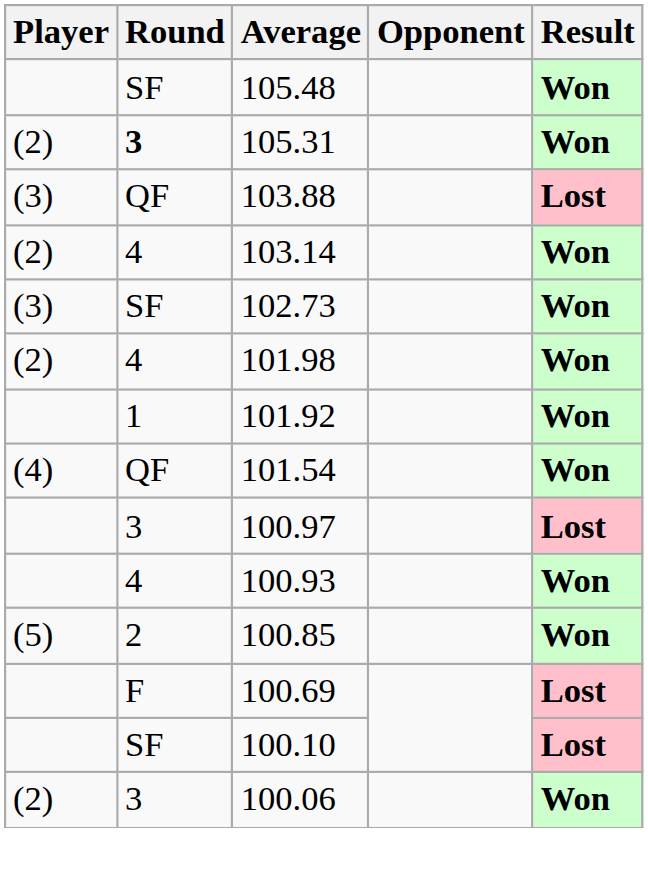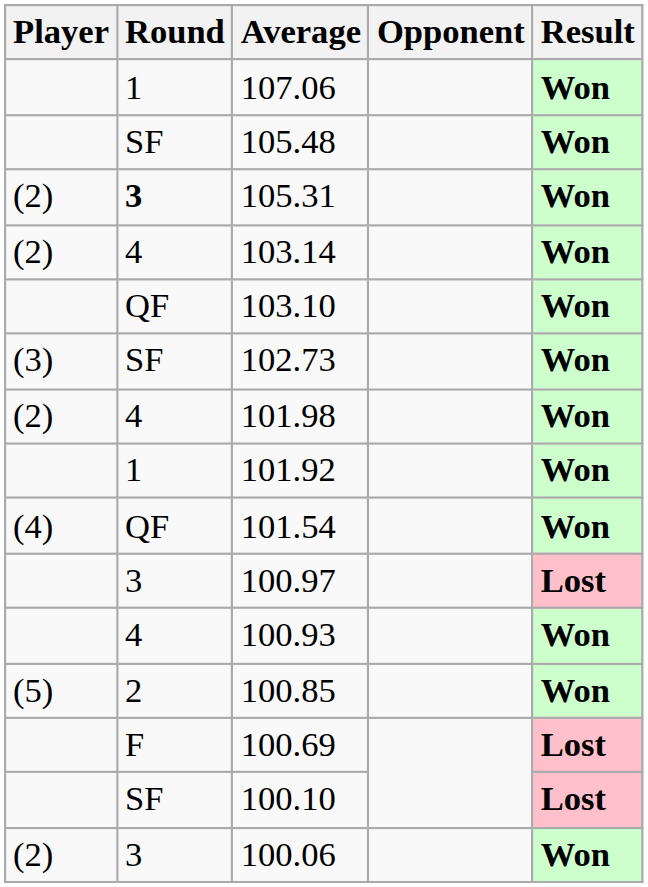 <table class ="wikitable sortable">
 <tr>
 <th>Player</th>
 <th>Round</th>
 <th>Average</th>
 <th>Opponent</th>
 <th>Result</th>
+</tr>
+<tr>
+<td></td>
+<td>1</td>
+<td>107.06</td>
+<td></td>
+<td style="background:#CCFFCC;"><strong>Won</strong></td>
 </tr>
 <tr>
 <td></td>
 <td>SF</td>
 <td>105.48</td>
 <td></td>
 <td style="background:#CCFFCC;"><strong>Won</strong></td>
 </tr>
 <tr>
 <td> (2)</td>
 <td><strong>3</strong></td>
 <td>105.31</td>
 <td></td>
 <td style="background:#CCFFCC;"><strong>Won</strong></td>
 </tr>
 <tr>
-<td> (3)</td>
-<td>QF</td>
-<td>103.88</td>
-<td></td>
-<td style="background:pink;"><strong>Lost</strong></td>
-</tr>
-<tr>
 <td> (2)</td>
 <td>4</td>
 <td>103.14</td>
+<td></td>
+<td style="background:#CCFFCC;"><strong>Won</strong></td>
+</tr>
+<tr>
+<td></td>
+<td>QF</td>
+<td>103.10</td>
 <td></td>
 <td style="background:#CCFFCC;"><strong>Won</strong></td>
 </tr>
 <tr>
 <td> (3)</td>
 <td>SF</td>
 <td>102.73</td>
 <td></td>
 <td style="background:#CCFFCC;"><strong>Won</strong></td>
 </tr>
 <tr>
 <td> (2)</td>
 <td>4</td>
 <td>101.98</td>
 <td></td>
 <td style="background:#CCFFCC;"><strong>Won</strong></td>
 </tr>
 <tr>
 <td></td>
 <td>1</td>
 <td>101.92</td>
 <td></td>
 <td style="background:#CCFFCC;"><strong>Won</strong></td>
 </tr>
 <tr>
 <td> (4)</td>
 <td>QF</td>
 <td>101.54</td>
 <td></td>
 <td style="background:#CCFFCC;"><strong>Won</strong></td>
 </tr>
 <tr>
 <td></td>
 <td>3</td>
 <td>100.97</td>
 <td></td>
 <td style="background:pink;"><strong>Lost</strong></td>
 </tr>
 <tr>
 <td></td>
 <td>4</td>
 <td>100.93</td>
 <td></td>
 <td style="background:#CCFFCC;"><strong>Won</strong></td>
 </tr>
 <tr>
 <td> (5)</td>
 <td>2</td>
 <td>100.85</td>
 <td></td>
 <td style="background:#CCFFCC;"><strong>Won</strong></td>
 </tr>
 <tr>
 <td></td>
 <td>F</td>
 <td>100.69</td>
 <td Rowspan=2></td>
 <td style="background:pink;"><strong>Lost</strong></td>
 </tr>
 <tr>
 <td></td>
 <td>SF</td>
 <td>100.10</td>
 <td style="background:pink;"><strong>Lost</strong></td>
 </tr>
 <tr>
 <td> (2)</td>
 <td>3</td>
 <td>100.06</td>
 <td></td>
 <td style="background:#CCFFCC;"><strong>Won</strong></td>
 </tr>
 </table>
